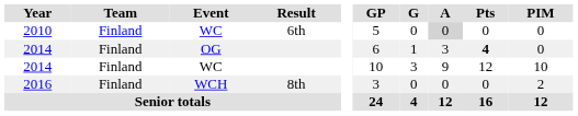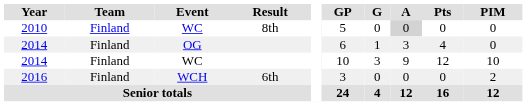 <table border="0" cellpadding="1" cellspacing="0" style="text-align:center; width:40em">
 <tr ALIGN="center" bgcolor="#e0e0e0">
 <th>Year</th>
 <th>Team</th>
 <th>Event</th>
 <th>Result</th>
 <th rowspan="99" bgcolor="#ffffff"> </th>
 <th>GP</th>
 <th>G</th>
 <th>A</th>
 <th>Pts</th>
 <th>PIM</th>
 </tr>
 <tr>
 <td><a href='#'>2010</a></td>
 <td><a href='#'>Finland</a></td>
 <td><a href='#'>WC</a></td>
-<td>6th</td>
+<td>8th</td>
 <td>5</td>
 <td>0</td>
 <td style="background: lightgrey;">0</td>
 <td>0</td>
 <td>0</td>
 </tr>
 <tr bgcolor="#f0f0f0">
 <td><a href='#'>2014</a></td>
 <td>Finland</td>
 <td><a href='#'>OG</a></td>
 <td></td>
 <td>6</td>
 <td>1</td>
 <td>3</td>
-<td><strong>4</strong></td>
+<td>4</td>
 <td>0</td>
 </tr>
 <tr>
 <td><a href='#'>2014</a></td>
 <td>Finland</td>
 <td>WC</td>
 <td></td>
 <td>10</td>
 <td>3</td>
 <td>9</td>
 <td>12</td>
 <td>10</td>
 </tr>
 <tr bgcolor="#f0f0f0">
 <td><a href='#'>2016</a></td>
 <td>Finland</td>
 <td><a href='#'>WCH</a></td>
-<td>8th</td>
+<td>6th</td>
 <td>3</td>
 <td>0</td>
 <td>0</td>
 <td>0</td>
 <td>2</td>
 </tr>
 <tr bgcolor="#e0e0e0">
 <th colspan="4">Senior totals</th>
 <th>24</th>
 <th>4</th>
 <th>12</th>
 <th>16</th>
 <th>12</th>
 </tr>
 </table>
